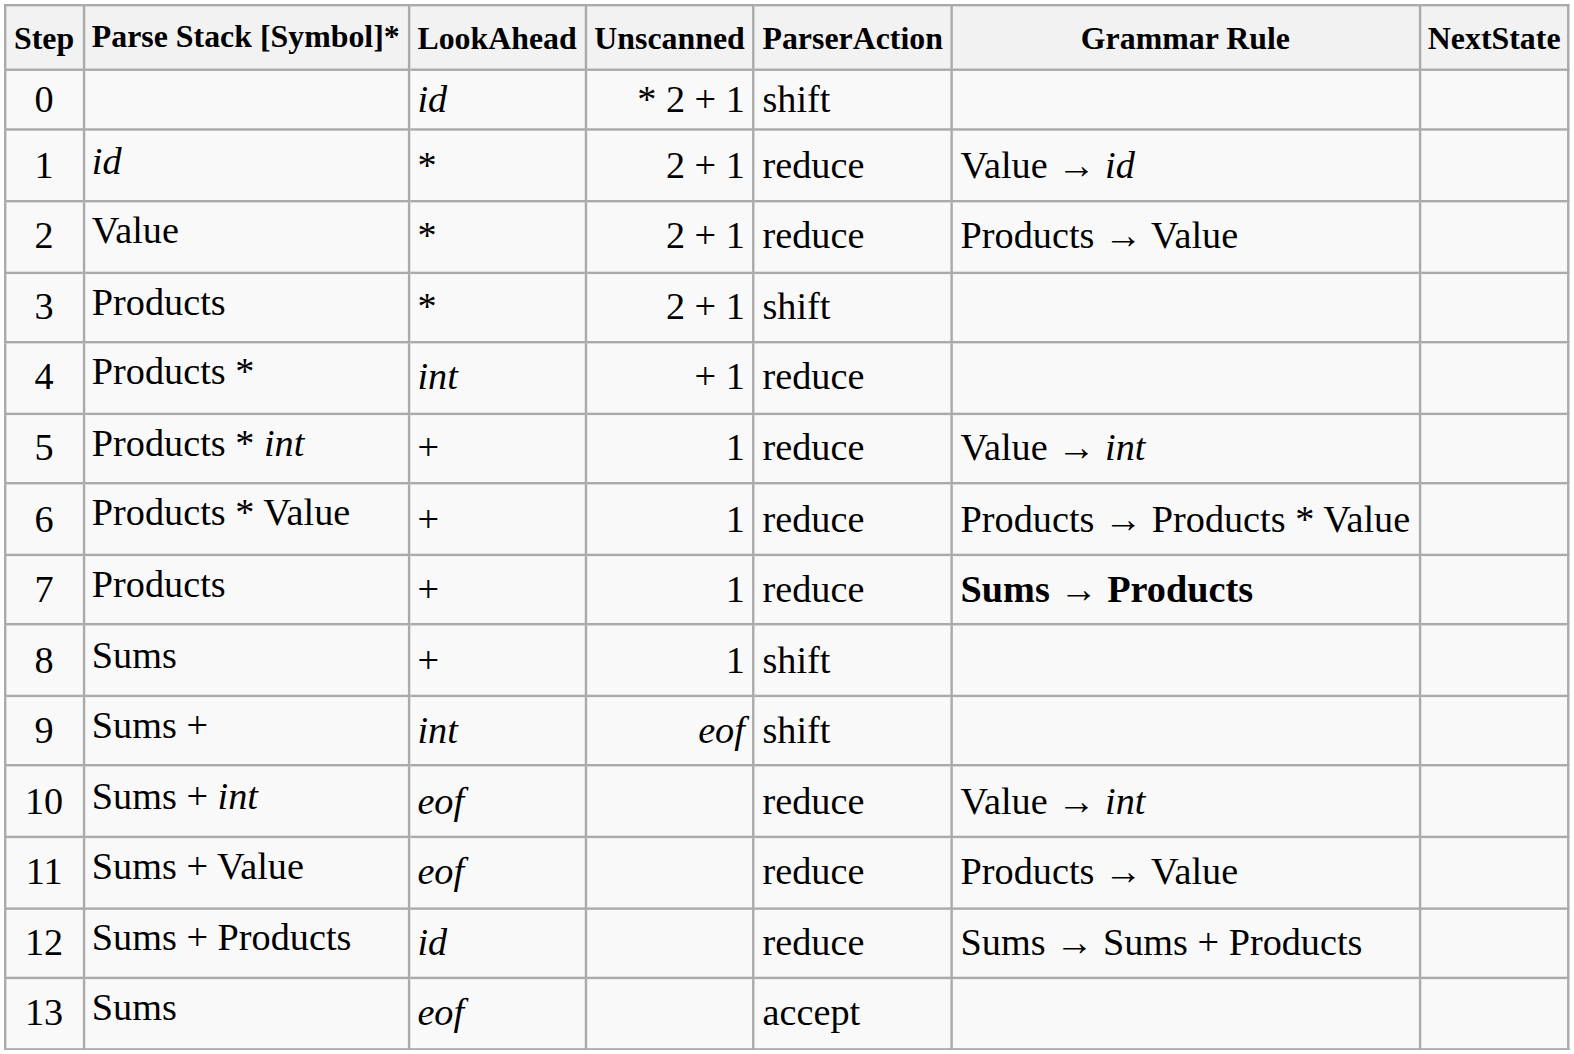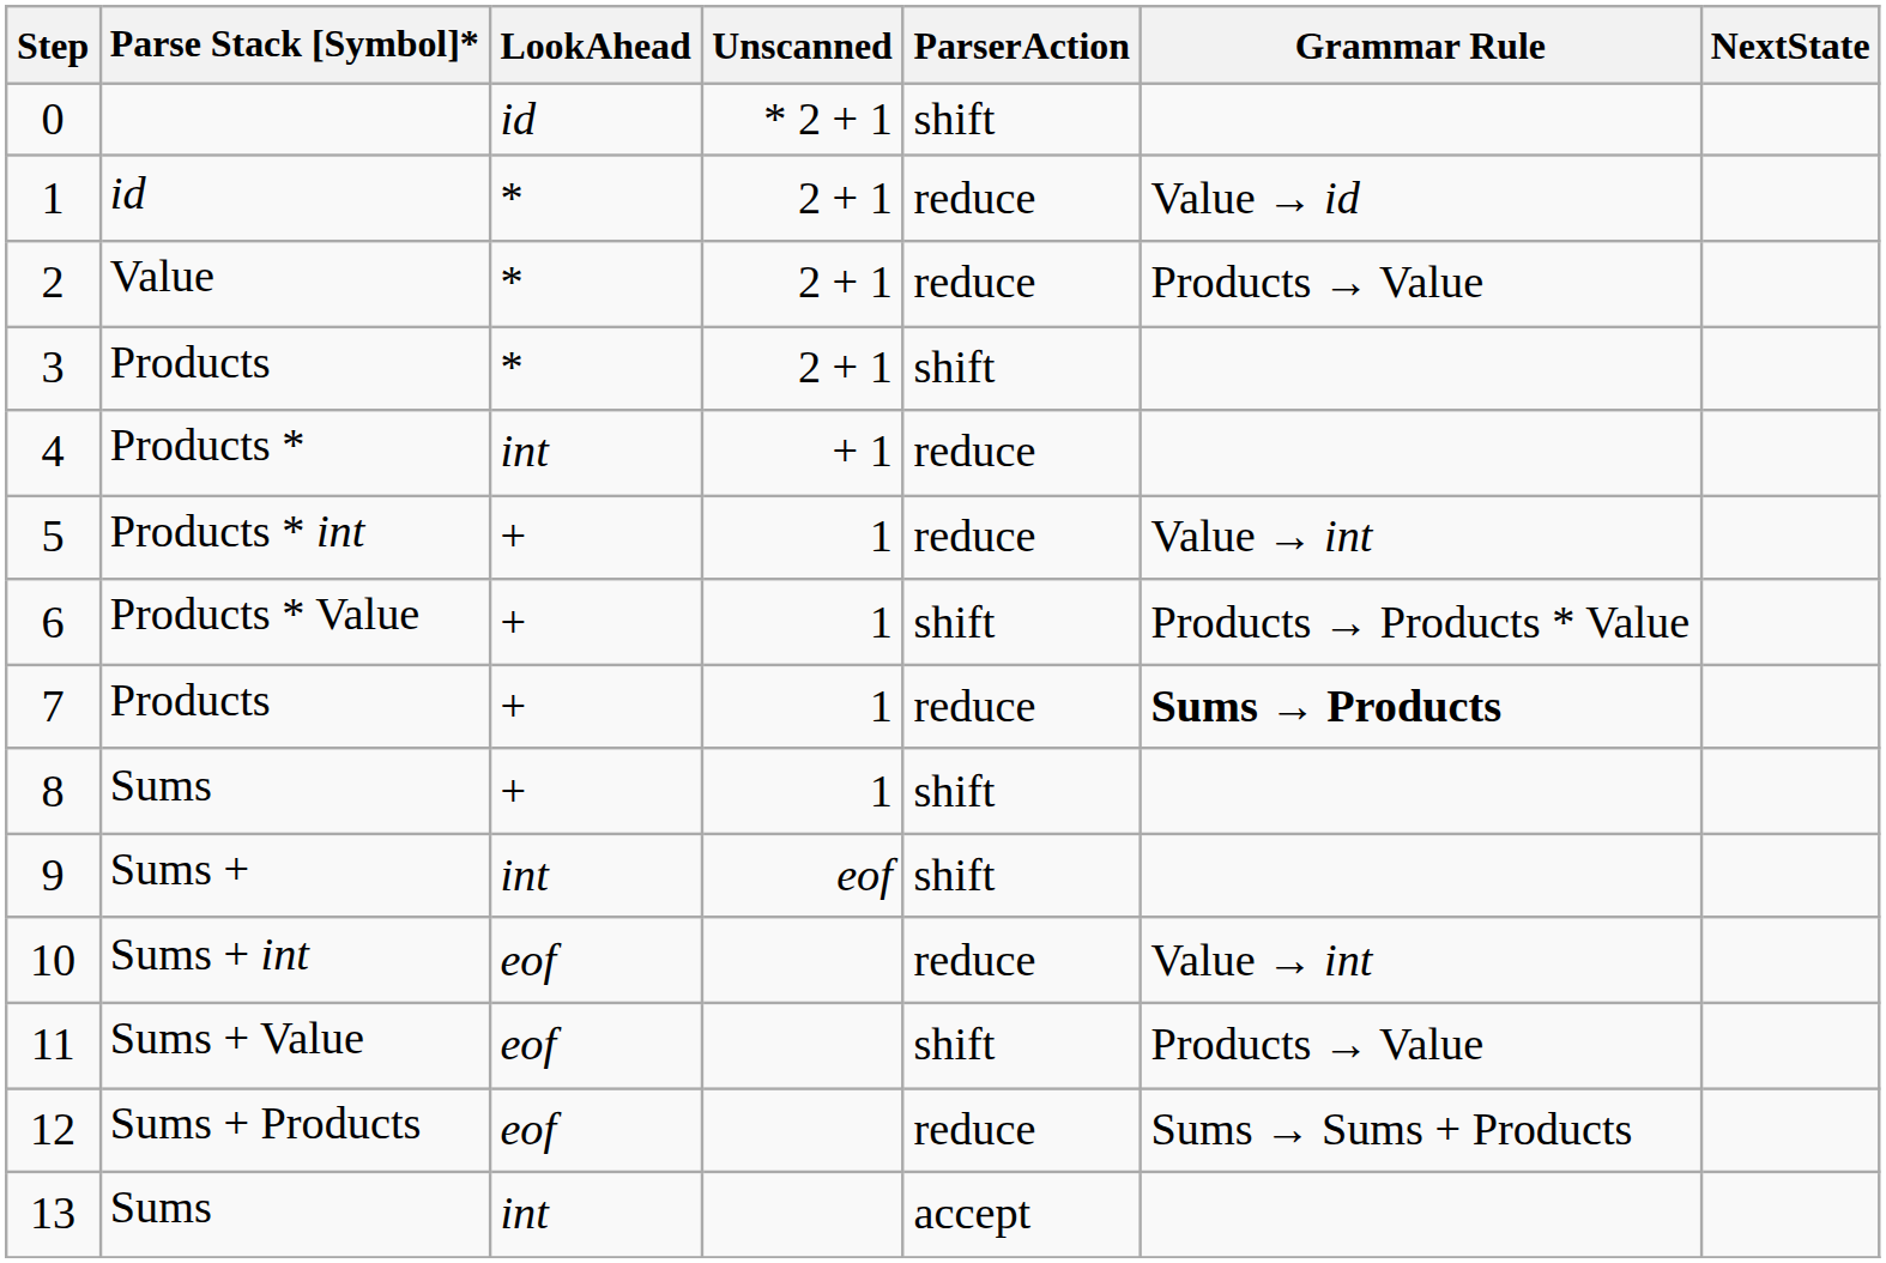 <table class="wikitable">
 <tr>
 <th><small>Step</small></th>
 <th><small>Parse Stack<sub></sub> [Symbol<sub></sub>]* </small></th>
 <th><small>LookAhead</small></th>
 <th><small>Unscanned</small></th>
 <th><small>ParserAction</small></th>
 <th><small>Grammar Rule</small></th>
 <th><small>NextState</small></th>
 </tr>
 <tr>
 <td align="center">0</td>
 <td><sub></sub></td>
 <td><em>id</em></td>
 <td align="right">* 2 + 1</td>
 <td>shift</td>
 <td></td>
 <td align="center"></td>
 </tr>
 <tr>
 <td align="center">1</td>
 <td><sub></sub> <em>id</em><sub></sub></td>
 <td>*</td>
 <td align="right">2 + 1</td>
 <td>reduce</td>
 <td>Value → <em>id</em></td>
 <td align="center"></td>
 </tr>
 <tr>
 <td align="center">2</td>
 <td><sub></sub> Value<sub></sub></td>
 <td>*</td>
 <td align="right">2 + 1</td>
 <td>reduce</td>
 <td>Products → Value</td>
 <td align="center"></td>
 </tr>
 <tr>
 <td align="center">3</td>
 <td><sub></sub> Products<sub></sub></td>
 <td>*</td>
 <td align="right">2 + 1</td>
 <td>shift</td>
 <td></td>
 <td align="center"></td>
 </tr>
 <tr>
 <td align="center">4</td>
 <td><sub></sub> Products<sub></sub> *<sub></sub></td>
 <td><em>int</em></td>
 <td align="right">+ 1</td>
 <td>reduce</td>
 <td></td>
 <td align="center"></td>
 </tr>
 <tr>
 <td align="center">5</td>
 <td><sub></sub> Products<sub></sub> *<sub></sub> <em>int</em><sub></sub></td>
 <td>+</td>
 <td align="right">1</td>
 <td>reduce</td>
 <td>Value → <em>int</em></td>
 <td align="center"></td>
 </tr>
 <tr>
 <td align="center">6</td>
 <td><sub></sub> Products<sub></sub> *<sub></sub> Value<sub></sub></td>
 <td>+</td>
 <td align="right">1</td>
-<td>reduce</td>
+<td>shift</td>
 <td>Products → Products * Value</td>
 <td align="center"></td>
 </tr>
 <tr>
 <td align="center">7</td>
 <td><sub></sub> Products<sub></sub></td>
 <td>+</td>
 <td align="right">1</td>
 <td>reduce</td>
 <td><strong>Sums → Products</strong></td>
 <td align="center"></td>
 </tr>
 <tr>
 <td align="center">8</td>
 <td><sub></sub> Sums<sub></sub></td>
 <td>+</td>
 <td align="right">1</td>
 <td>shift</td>
 <td></td>
 <td align="center"></td>
 </tr>
 <tr>
 <td align="center">9</td>
 <td><sub></sub> Sums<sub></sub> +<sub></sub></td>
 <td><em>int</em></td>
 <td align="right"><em>eof</em></td>
 <td>shift</td>
 <td></td>
 <td align="center"></td>
 </tr>
 <tr>
 <td align="center">10</td>
 <td><sub></sub> Sums<sub></sub> +<sub></sub> <em>int</em><sub></sub></td>
 <td><em>eof</em></td>
 <td></td>
 <td>reduce</td>
 <td>Value → <em>int</em></td>
 <td align="center"></td>
 </tr>
 <tr>
 <td align="center">11</td>
 <td><sub></sub> Sums<sub></sub> +<sub></sub> Value<sub></sub></td>
 <td><em>eof</em></td>
 <td></td>
-<td>reduce</td>
+<td>shift</td>
 <td>Products → Value</td>
 <td align="center"></td>
 </tr>
 <tr>
 <td align="center">12</td>
 <td><sub></sub> Sums<sub></sub> +<sub></sub> Products<sub></sub></td>
-<td><em>id</em></td>
+<td><em>eof</em></td>
 <td></td>
 <td>reduce</td>
 <td>Sums → Sums + Products</td>
 <td align="center"></td>
 </tr>
 <tr>
 <td align="center">13</td>
 <td><sub></sub> Sums<sub></sub></td>
-<td><em>eof</em></td>
+<td><em>int</em></td>
 <td></td>
 <td>accept</td>
 <td></td>
 <td></td>
 </tr>
 <tr>
 </tr>
 </table>
